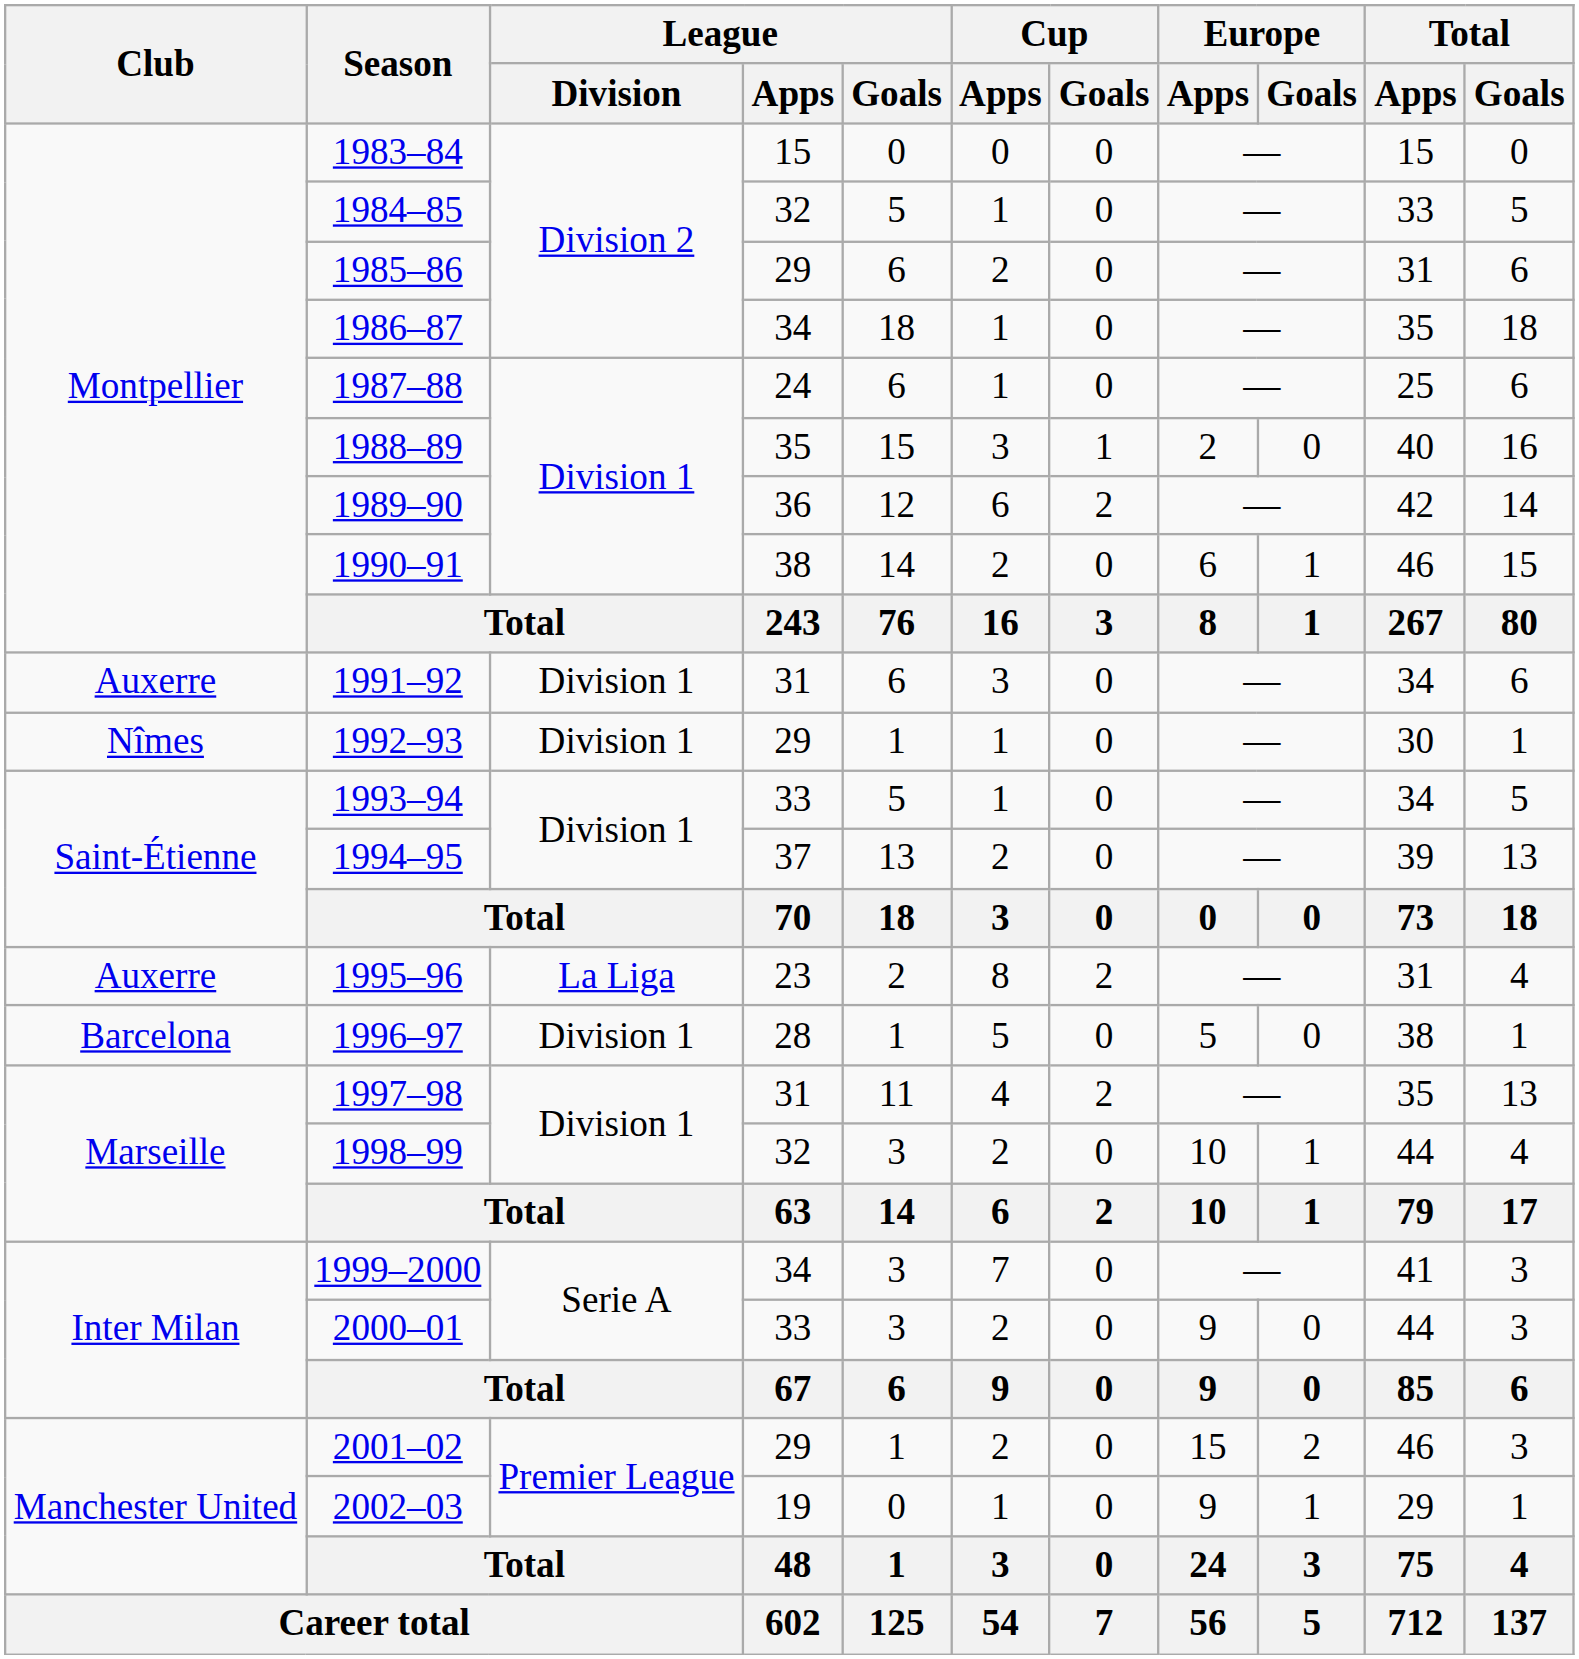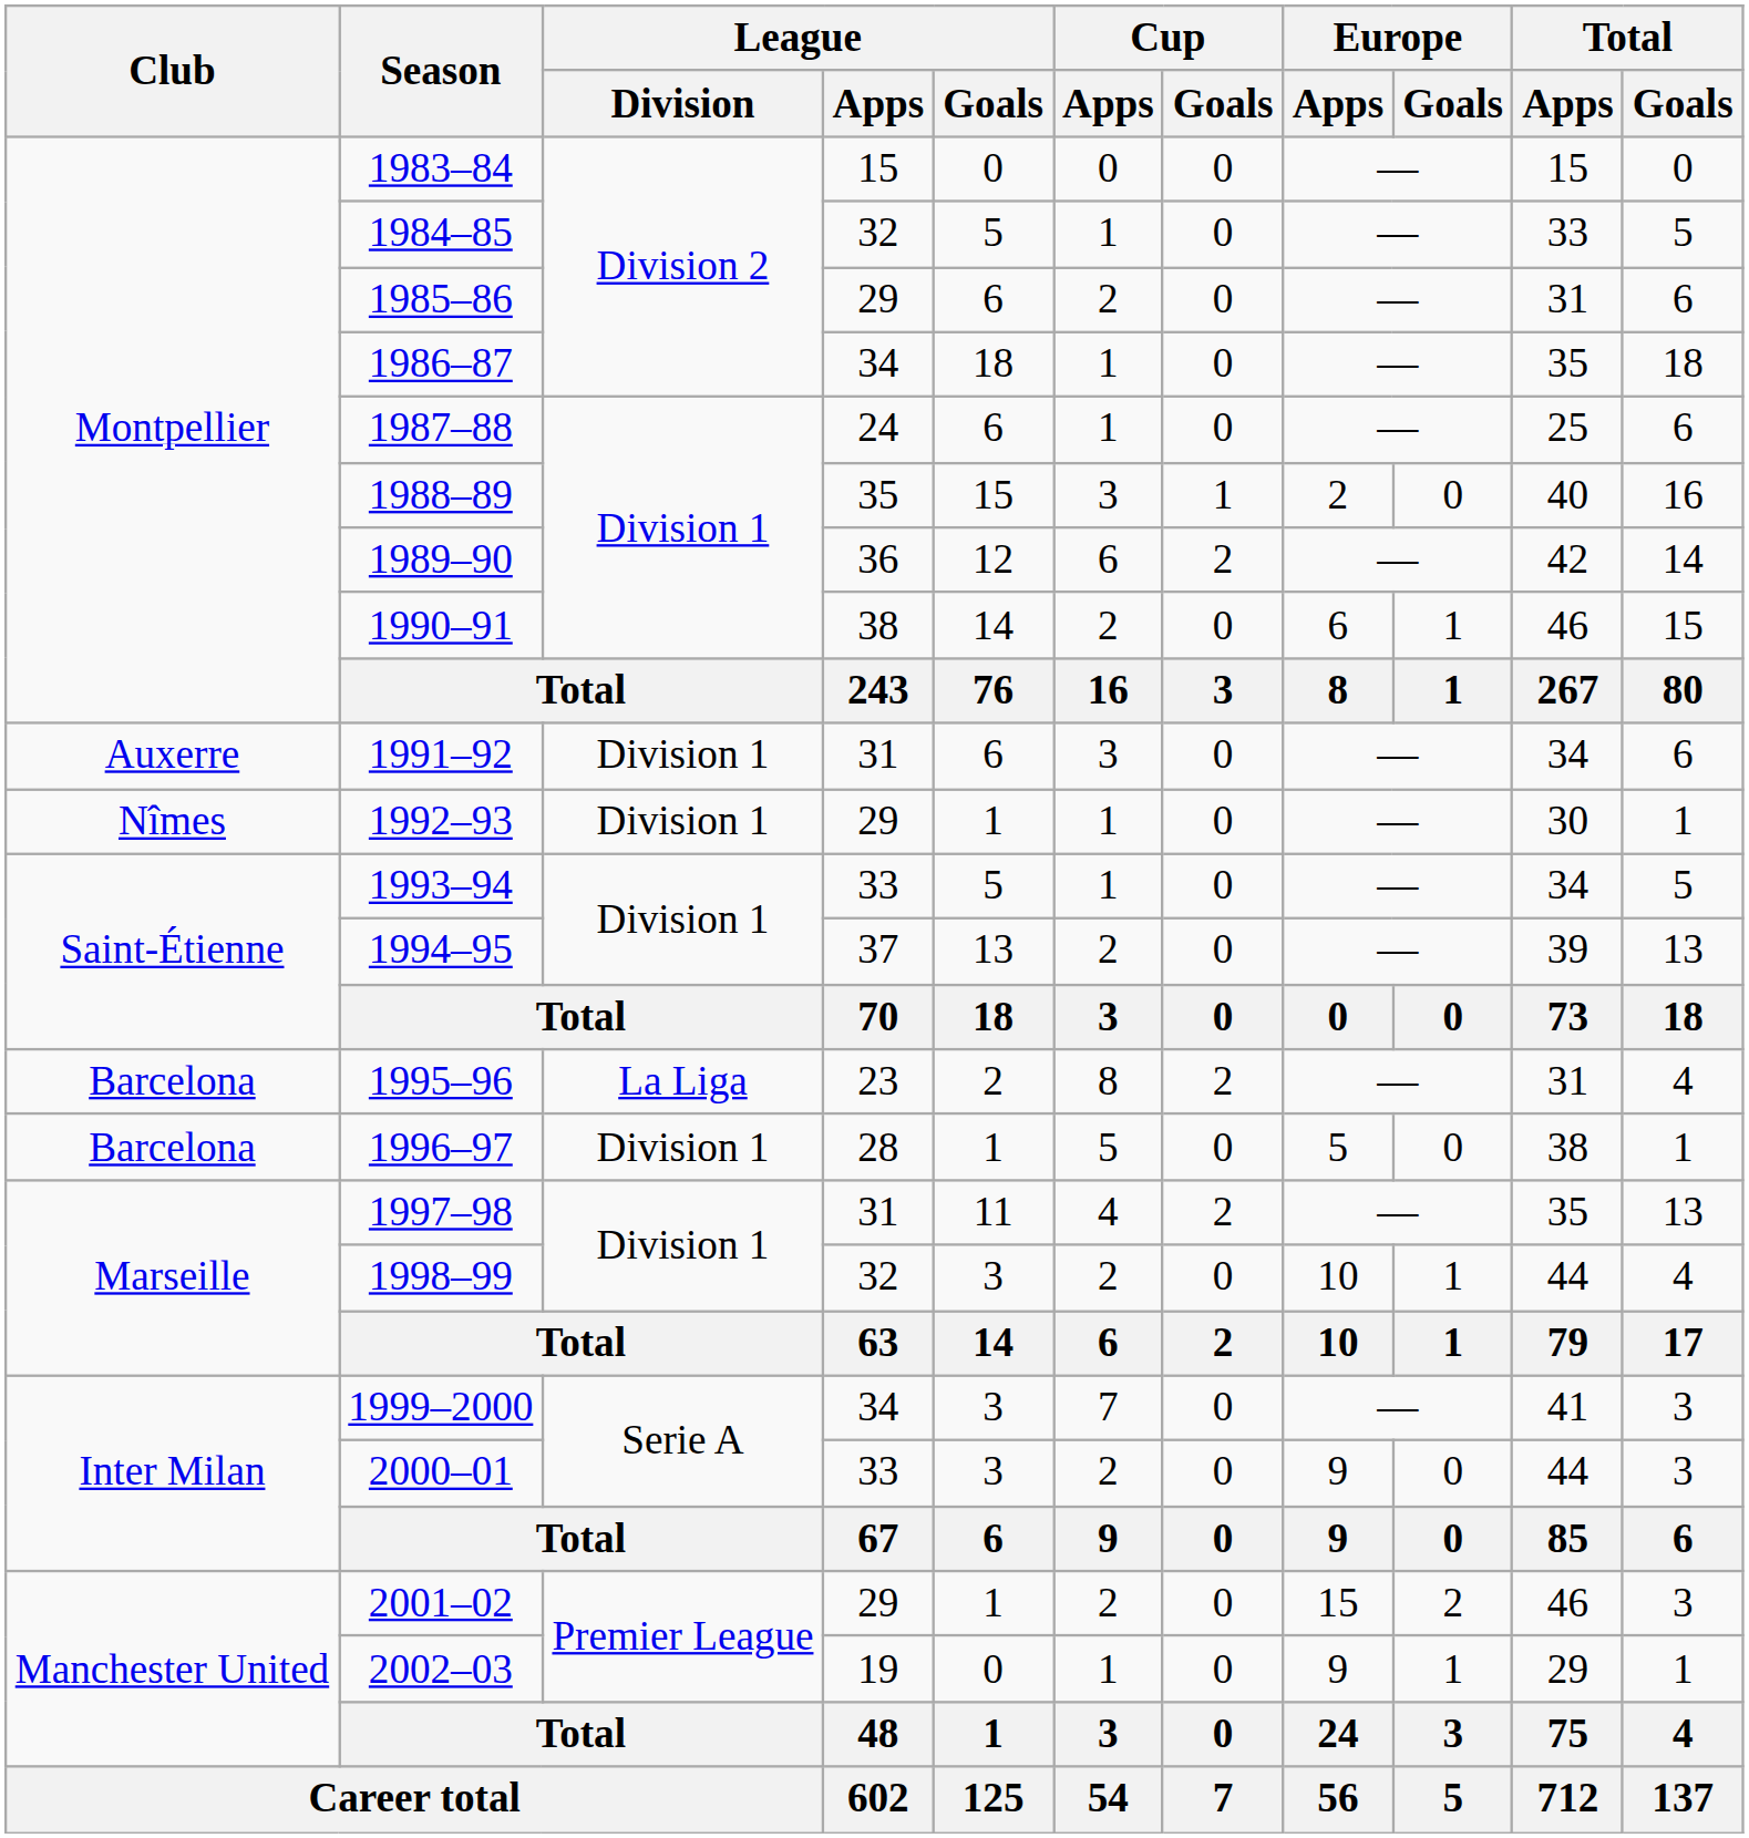 <table class="wikitable" style="text-align:center">
 <tr>
 <th rowspan="2">Club</th>
 <th rowspan="2">Season</th>
 <th colspan="3">League</th>
 <th colspan="2">Cup</th>
 <th colspan="2">Europe</th>
 <th colspan="2">Total</th>
 </tr>
 <tr>
 <th>Division</th>
 <th>Apps</th>
 <th>Goals</th>
 <th>Apps</th>
 <th>Goals</th>
 <th>Apps</th>
 <th>Goals</th>
 <th>Apps</th>
 <th>Goals</th>
 </tr>
 <tr>
 <td rowspan="9"><a href='#'>Montpellier</a></td>
 <td><a href='#'>1983–84</a></td>
 <td rowspan="4"><a href='#'>Division 2</a></td>
 <td>15</td>
 <td>0</td>
 <td>0</td>
 <td>0</td>
 <td colspan="2">—</td>
 <td>15</td>
 <td>0</td>
 </tr>
 <tr>
 <td><a href='#'>1984–85</a></td>
 <td>32</td>
 <td>5</td>
 <td>1</td>
 <td>0</td>
 <td colspan="2">—</td>
 <td>33</td>
 <td>5</td>
 </tr>
 <tr>
 <td><a href='#'>1985–86</a></td>
 <td>29</td>
 <td>6</td>
 <td>2</td>
 <td>0</td>
 <td colspan="2">—</td>
 <td>31</td>
 <td>6</td>
 </tr>
 <tr>
 <td><a href='#'>1986–87</a></td>
 <td>34</td>
 <td>18</td>
 <td>1</td>
 <td>0</td>
 <td colspan="2">—</td>
 <td>35</td>
 <td>18</td>
 </tr>
 <tr>
 <td><a href='#'>1987–88</a></td>
 <td rowspan="4"><a href='#'>Division 1</a></td>
 <td>24</td>
 <td>6</td>
 <td>1</td>
 <td>0</td>
 <td colspan="2">—</td>
 <td>25</td>
 <td>6</td>
 </tr>
 <tr>
 <td><a href='#'>1988–89</a></td>
 <td>35</td>
 <td>15</td>
 <td>3</td>
 <td>1</td>
 <td>2</td>
 <td>0</td>
 <td>40</td>
 <td>16</td>
 </tr>
 <tr>
 <td><a href='#'>1989–90</a></td>
 <td>36</td>
 <td>12</td>
 <td>6</td>
 <td>2</td>
 <td colspan="2">—</td>
 <td>42</td>
 <td>14</td>
 </tr>
 <tr>
 <td><a href='#'>1990–91</a></td>
 <td>38</td>
 <td>14</td>
 <td>2</td>
 <td>0</td>
 <td>6</td>
 <td>1</td>
 <td>46</td>
 <td>15</td>
 </tr>
 <tr>
 <th colspan="2">Total</th>
 <th>243</th>
 <th>76</th>
 <th>16</th>
 <th>3</th>
 <th>8</th>
 <th>1</th>
 <th>267</th>
 <th>80</th>
 </tr>
 <tr>
 <td><a href='#'>Auxerre</a></td>
 <td><a href='#'>1991–92</a></td>
 <td>Division 1</td>
 <td>31</td>
 <td>6</td>
 <td>3</td>
 <td>0</td>
 <td colspan="2">—</td>
 <td>34</td>
 <td>6</td>
 </tr>
 <tr>
 <td><a href='#'>Nîmes</a></td>
 <td><a href='#'>1992–93</a></td>
 <td>Division 1</td>
 <td>29</td>
 <td>1</td>
 <td>1</td>
 <td>0</td>
 <td colspan="2">—</td>
 <td>30</td>
 <td>1</td>
 </tr>
 <tr>
 <td rowspan="3"><a href='#'>Saint-Étienne</a></td>
 <td><a href='#'>1993–94</a></td>
 <td rowspan="2">Division 1</td>
 <td>33</td>
 <td>5</td>
 <td>1</td>
 <td>0</td>
 <td colspan="2">—</td>
 <td>34</td>
 <td>5</td>
 </tr>
 <tr>
 <td><a href='#'>1994–95</a></td>
 <td>37</td>
 <td>13</td>
 <td>2</td>
 <td>0</td>
 <td colspan="2">—</td>
 <td>39</td>
 <td>13</td>
 </tr>
 <tr>
 <th colspan="2">Total</th>
 <th>70</th>
 <th>18</th>
 <th>3</th>
 <th>0</th>
 <th>0</th>
 <th>0</th>
 <th>73</th>
 <th>18</th>
 </tr>
 <tr>
-<td><a href='#'>Auxerre</a></td>
+<td><a href='#'>Barcelona</a></td>
 <td><a href='#'>1995–96</a></td>
 <td><a href='#'>La Liga</a></td>
 <td>23</td>
 <td>2</td>
 <td>8</td>
 <td>2</td>
 <td colspan="2">—</td>
 <td>31</td>
 <td>4</td>
 </tr>
 <tr>
 <td><a href='#'>Barcelona</a></td>
 <td><a href='#'>1996–97</a></td>
 <td>Division 1</td>
 <td>28</td>
 <td>1</td>
 <td>5</td>
 <td>0</td>
 <td>5</td>
 <td>0</td>
 <td>38</td>
 <td>1</td>
 </tr>
 <tr>
 <td rowspan="3"><a href='#'>Marseille</a></td>
 <td><a href='#'>1997–98</a></td>
 <td rowspan="2">Division 1</td>
 <td>31</td>
 <td>11</td>
 <td>4</td>
 <td>2</td>
 <td colspan="2">—</td>
 <td>35</td>
 <td>13</td>
 </tr>
 <tr>
 <td><a href='#'>1998–99</a></td>
 <td>32</td>
 <td>3</td>
 <td>2</td>
 <td>0</td>
 <td>10</td>
 <td>1</td>
 <td>44</td>
 <td>4</td>
 </tr>
 <tr>
 <th colspan="2">Total</th>
 <th>63</th>
 <th>14</th>
 <th>6</th>
 <th>2</th>
 <th>10</th>
 <th>1</th>
 <th>79</th>
 <th>17</th>
 </tr>
 <tr>
 <td rowspan="3"><a href='#'>Inter Milan</a></td>
 <td><a href='#'>1999–2000</a></td>
 <td rowspan="2">Serie A</td>
 <td>34</td>
 <td>3</td>
 <td>7</td>
 <td>0</td>
 <td colspan="2">—</td>
 <td>41</td>
 <td>3</td>
 </tr>
 <tr>
 <td><a href='#'>2000–01</a></td>
 <td>33</td>
 <td>3</td>
 <td>2</td>
 <td>0</td>
 <td>9</td>
 <td>0</td>
 <td>44</td>
 <td>3</td>
 </tr>
 <tr>
 <th colspan="2">Total</th>
 <th>67</th>
 <th>6</th>
 <th>9</th>
 <th>0</th>
 <th>9</th>
 <th>0</th>
 <th>85</th>
 <th>6</th>
 </tr>
 <tr>
 <td rowspan="3"><a href='#'>Manchester United</a></td>
 <td><a href='#'>2001–02</a></td>
 <td rowspan="2"><a href='#'>Premier League</a></td>
 <td>29</td>
 <td>1</td>
 <td>2</td>
 <td>0</td>
 <td>15</td>
 <td>2</td>
 <td>46</td>
 <td>3</td>
 </tr>
 <tr>
 <td><a href='#'>2002–03</a></td>
 <td>19</td>
 <td>0</td>
 <td>1</td>
 <td>0</td>
 <td>9</td>
 <td>1</td>
 <td>29</td>
 <td>1</td>
 </tr>
 <tr>
 <th colspan="2">Total</th>
 <th>48</th>
 <th>1</th>
 <th>3</th>
 <th>0</th>
 <th>24</th>
 <th>3</th>
 <th>75</th>
 <th>4</th>
 </tr>
 <tr>
 <th colspan="3">Career total</th>
 <th>602</th>
 <th>125</th>
 <th>54</th>
 <th>7</th>
 <th>56</th>
 <th>5</th>
 <th>712</th>
 <th>137</th>
 </tr>
 </table>
